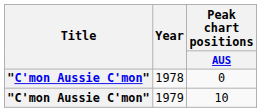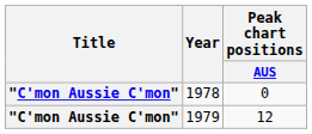 <table class="wikitable plainrowheaders" style="text-align:center">
 <tr>
 <th scope="col" rowspan="2">Title</th>
 <th scope="col" rowspan="2">Year</th>
 <th scope="col" colspan="1">Peak chart positions</th>
 </tr>
 <tr>
 <th scope="col" style="width:3em; font-size:90%"><a href='#'>AUS</a><br></th>
 </tr>
 <tr>
 <th scope="row">"<a href='#'>C'mon Aussie C'mon</a>"</th>
 <td>1978</td>
 <td>0</td>
 </tr>
 <tr>
 <th scope="row">"C'mon Aussie C'mon" </th>
 <td>1979</td>
-<td>10</td>
+<td>12</td>
 </tr>
 </table>
